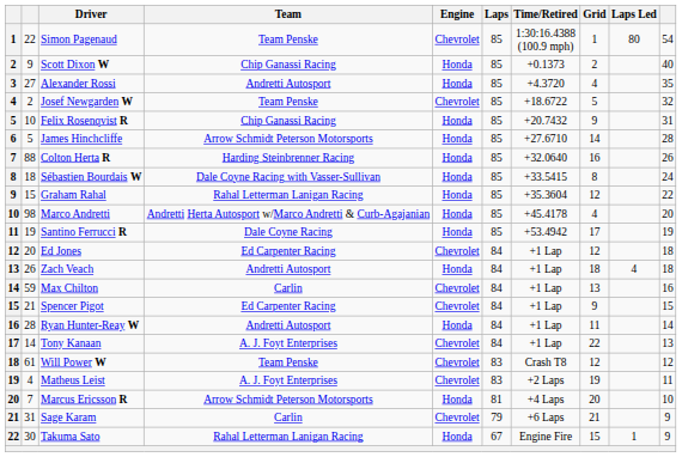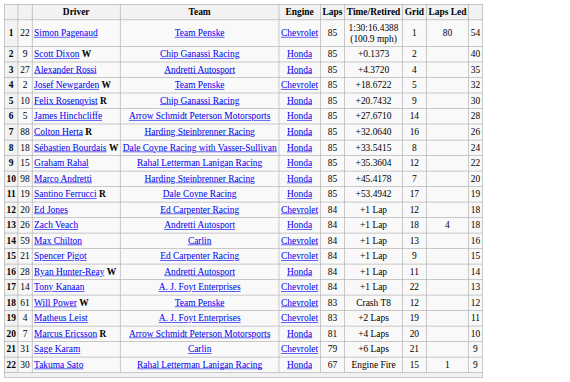 <table class="wikitable" style="text-align:center; font-size: 95%;">
 <tr>
 <th></th>
 <th></th>
 <th>Driver</th>
 <th>Team</th>
 <th>Engine</th>
 <th>Laps</th>
 <th>Time/Retired</th>
 <th>Grid</th>
 <th>Laps Led</th>
 <th></th>
 </tr>
 <tr>
 <th>1</th>
 <td>22</td>
 <td align="left"> <a href='#'>Simon Pagenaud</a></td>
 <td><a href='#'>Team Penske</a></td>
 <td><a href='#'>Chevrolet</a></td>
 <td>85</td>
 <td>1:30:16.4388<br>(100.9 mph)</td>
 <td>1</td>
 <td>80</td>
 <td>54</td>
 </tr>
 <tr>
 <th>2</th>
 <td>9</td>
 <td align="left"> <a href='#'>Scott Dixon</a> <strong><span>W</span></strong></td>
 <td><a href='#'>Chip Ganassi Racing</a></td>
 <td><a href='#'>Honda</a></td>
 <td>85</td>
 <td>+0.1373</td>
 <td>2</td>
 <td></td>
 <td>40</td>
 </tr>
 <tr>
 <th>3</th>
 <td>27</td>
 <td align="left"> <a href='#'>Alexander Rossi</a></td>
 <td><a href='#'>Andretti Autosport</a></td>
 <td><a href='#'>Honda</a></td>
 <td>85</td>
 <td>+4.3720</td>
 <td>4</td>
 <td></td>
 <td>35</td>
 </tr>
 <tr>
 <th>4</th>
 <td>2</td>
 <td align="left"> <a href='#'>Josef Newgarden</a> <strong><span>W</span></strong></td>
 <td><a href='#'>Team Penske</a></td>
 <td><a href='#'>Chevrolet</a></td>
 <td>85</td>
 <td>+18.6722</td>
 <td>5</td>
 <td></td>
 <td>32</td>
 </tr>
 <tr>
 <th>5</th>
 <td>10</td>
 <td align="left"> <a href='#'>Felix Rosenqvist</a> <strong><span>R</span></strong></td>
 <td><a href='#'>Chip Ganassi Racing</a></td>
 <td><a href='#'>Honda</a></td>
 <td>85</td>
 <td>+20.7432</td>
 <td>9</td>
 <td></td>
-<td>31</td>
+<td>30</td>
 </tr>
 <tr>
 <th>6</th>
 <td>5</td>
 <td align="left"> <a href='#'>James Hinchcliffe</a></td>
 <td><a href='#'>Arrow Schmidt Peterson Motorsports</a></td>
 <td><a href='#'>Honda</a></td>
 <td>85</td>
 <td>+27.6710</td>
 <td>14</td>
 <td></td>
 <td>28</td>
 </tr>
 <tr>
 <th>7</th>
 <td>88</td>
 <td align="left"> <a href='#'>Colton Herta</a> <strong><span>R</span></strong></td>
 <td><a href='#'>Harding Steinbrenner Racing</a></td>
 <td><a href='#'>Honda</a></td>
 <td>85</td>
 <td>+32.0640</td>
 <td>16</td>
 <td></td>
 <td>26</td>
 </tr>
 <tr>
 <th>8</th>
 <td>18</td>
 <td align="left"> <a href='#'>Sébastien Bourdais</a> <strong><span>W</span></strong></td>
 <td><a href='#'>Dale Coyne Racing with Vasser-Sullivan</a></td>
 <td><a href='#'>Honda</a></td>
 <td>85</td>
 <td>+33.5415</td>
 <td>8</td>
 <td></td>
 <td>24</td>
 </tr>
 <tr>
 <th>9</th>
 <td>15</td>
 <td align="left"> <a href='#'>Graham Rahal</a></td>
 <td><a href='#'>Rahal Letterman Lanigan Racing</a></td>
 <td><a href='#'>Honda</a></td>
 <td>85</td>
 <td>+35.3604</td>
 <td>12</td>
 <td></td>
 <td>22</td>
 </tr>
 <tr>
 <th>10</th>
 <td>98</td>
 <td align="left"> <a href='#'>Marco Andretti</a></td>
-<td><a href='#'>Andretti</a> <a href='#'>Herta Autosport</a> w/<a href='#'>Marco Andretti</a> & <a href='#'>Curb-Agajanian</a></td>
+<td><a href='#'>Harding Steinbrenner Racing</a></td>
 <td><a href='#'>Honda</a></td>
 <td>85</td>
 <td>+45.4178</td>
-<td>4</td>
+<td>7</td>
 <td></td>
 <td>20</td>
 </tr>
 <tr>
 <th>11</th>
 <td>19</td>
 <td align="left"> <a href='#'>Santino Ferrucci</a> <strong><span>R</span></strong></td>
 <td><a href='#'>Dale Coyne Racing</a></td>
 <td><a href='#'>Honda</a></td>
 <td>85</td>
 <td>+53.4942</td>
 <td>17</td>
 <td></td>
 <td>19</td>
 </tr>
 <tr>
 <th>12</th>
 <td>20</td>
 <td align="left"> <a href='#'>Ed Jones</a></td>
 <td><a href='#'>Ed Carpenter Racing</a></td>
 <td><a href='#'>Chevrolet</a></td>
 <td>84</td>
 <td>+1 Lap</td>
 <td>12</td>
 <td></td>
 <td>18</td>
 </tr>
 <tr>
 <th>13</th>
 <td>26</td>
 <td align="left"> <a href='#'>Zach Veach</a></td>
 <td><a href='#'>Andretti Autosport</a></td>
 <td><a href='#'>Honda</a></td>
 <td>84</td>
 <td>+1 Lap</td>
 <td>18</td>
 <td>4</td>
 <td>18</td>
 </tr>
 <tr>
 <th>14</th>
 <td>59</td>
 <td align="left"> <a href='#'>Max Chilton</a></td>
 <td><a href='#'>Carlin</a></td>
 <td><a href='#'>Chevrolet</a></td>
 <td>84</td>
 <td>+1 Lap</td>
 <td>13</td>
 <td></td>
 <td>16</td>
 </tr>
 <tr>
 <th>15</th>
 <td>21</td>
 <td align="left"> <a href='#'>Spencer Pigot</a></td>
 <td><a href='#'>Ed Carpenter Racing</a></td>
 <td><a href='#'>Chevrolet</a></td>
 <td>84</td>
 <td>+1 Lap</td>
 <td>9</td>
 <td></td>
 <td>15</td>
 </tr>
 <tr>
 <th>16</th>
 <td>28</td>
 <td align="left"> <a href='#'>Ryan Hunter-Reay</a> <strong><span>W</span></strong></td>
 <td><a href='#'>Andretti Autosport</a></td>
 <td><a href='#'>Honda</a></td>
 <td>84</td>
 <td>+1 Lap</td>
 <td>11</td>
 <td></td>
 <td>14</td>
 </tr>
 <tr>
 <th>17</th>
 <td>14</td>
 <td align="left"> <a href='#'>Tony Kanaan</a></td>
 <td><a href='#'>A. J. Foyt Enterprises</a></td>
 <td><a href='#'>Chevrolet</a></td>
 <td>84</td>
 <td>+1 Lap</td>
 <td>22</td>
 <td></td>
 <td>13</td>
 </tr>
 <tr>
 <th>18</th>
 <td>61</td>
 <td align="left"> <a href='#'>Will Power</a> <strong><span>W</span></strong></td>
 <td><a href='#'>Team Penske</a></td>
 <td><a href='#'>Chevrolet</a></td>
 <td>83</td>
 <td>Crash T8</td>
 <td>12</td>
 <td></td>
 <td>12</td>
 </tr>
 <tr>
 <th>19</th>
 <td>4</td>
 <td align="left"> <a href='#'>Matheus Leist</a></td>
 <td><a href='#'>A. J. Foyt Enterprises</a></td>
 <td><a href='#'>Chevrolet</a></td>
 <td>83</td>
 <td>+2 Laps</td>
 <td>19</td>
 <td></td>
 <td>11</td>
 </tr>
 <tr>
 <th>20</th>
 <td>7</td>
 <td align="left"> <a href='#'>Marcus Ericsson</a> <strong><span>R</span></strong></td>
 <td><a href='#'>Arrow Schmidt Peterson Motorsports</a></td>
 <td><a href='#'>Honda</a></td>
 <td>81</td>
 <td>+4 Laps</td>
 <td>20</td>
 <td></td>
 <td>10</td>
 </tr>
 <tr>
 <th>21</th>
 <td>31</td>
 <td align="left"> <a href='#'>Sage Karam</a></td>
 <td><a href='#'>Carlin</a></td>
 <td><a href='#'>Chevrolet</a></td>
 <td>79</td>
 <td>+6 Laps</td>
 <td>21</td>
 <td></td>
 <td>9</td>
 </tr>
 <tr>
 <th>22</th>
 <td>30</td>
 <td align="left"> <a href='#'>Takuma Sato</a></td>
 <td><a href='#'>Rahal Letterman Lanigan Racing</a></td>
 <td><a href='#'>Honda</a></td>
 <td>67</td>
 <td>Engine Fire</td>
 <td>15</td>
 <td>1</td>
 <td>9</td>
 </tr>
 <tr>
 <th colspan="11"></th>
 </tr>
 </table>
